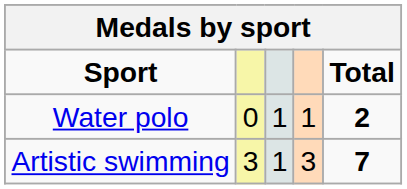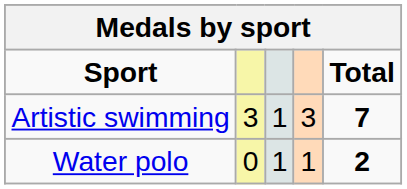 <table class="wikitable" style="font-size:95%">
 <tr style="background:#efefef;">
 <th colspan=5><strong>Medals by sport</strong></th>
 </tr>
 <tr align=center>
 <td><strong>Sport</strong></td>
 <td bgcolor=#f7f6a8></td>
 <td bgcolor=#dce5e5></td>
 <td bgcolor=#ffdab9></td>
 <td><strong>Total</strong></td>
 </tr>
 <tr align=center>
+<td><a href='#'>Artistic swimming</a></td>
+<td style="background:#F7F6A8;">3</td>
+<td style="background:#DCE5E5;">1</td>
+<td style="background:#FFDAB9;">3</td>
+<td><strong>7</strong></td>
+</tr>
+<tr align=center>
 <td><a href='#'>Water polo</a></td>
 <td style="background:#F7F6A8;">0</td>
 <td style="background:#DCE5E5;">1</td>
 <td style="background:#FFDAB9;">1</td>
 <td><strong>2</strong></td>
 </tr>
-<tr align=center>
-<td><a href='#'>Artistic swimming</a></td>
-<td style="background:#F7F6A8;">3</td>
-<td style="background:#DCE5E5;">1</td>
-<td style="background:#FFDAB9;">3</td>
-<td><strong>7</strong></td>
-</tr>
 </table>
